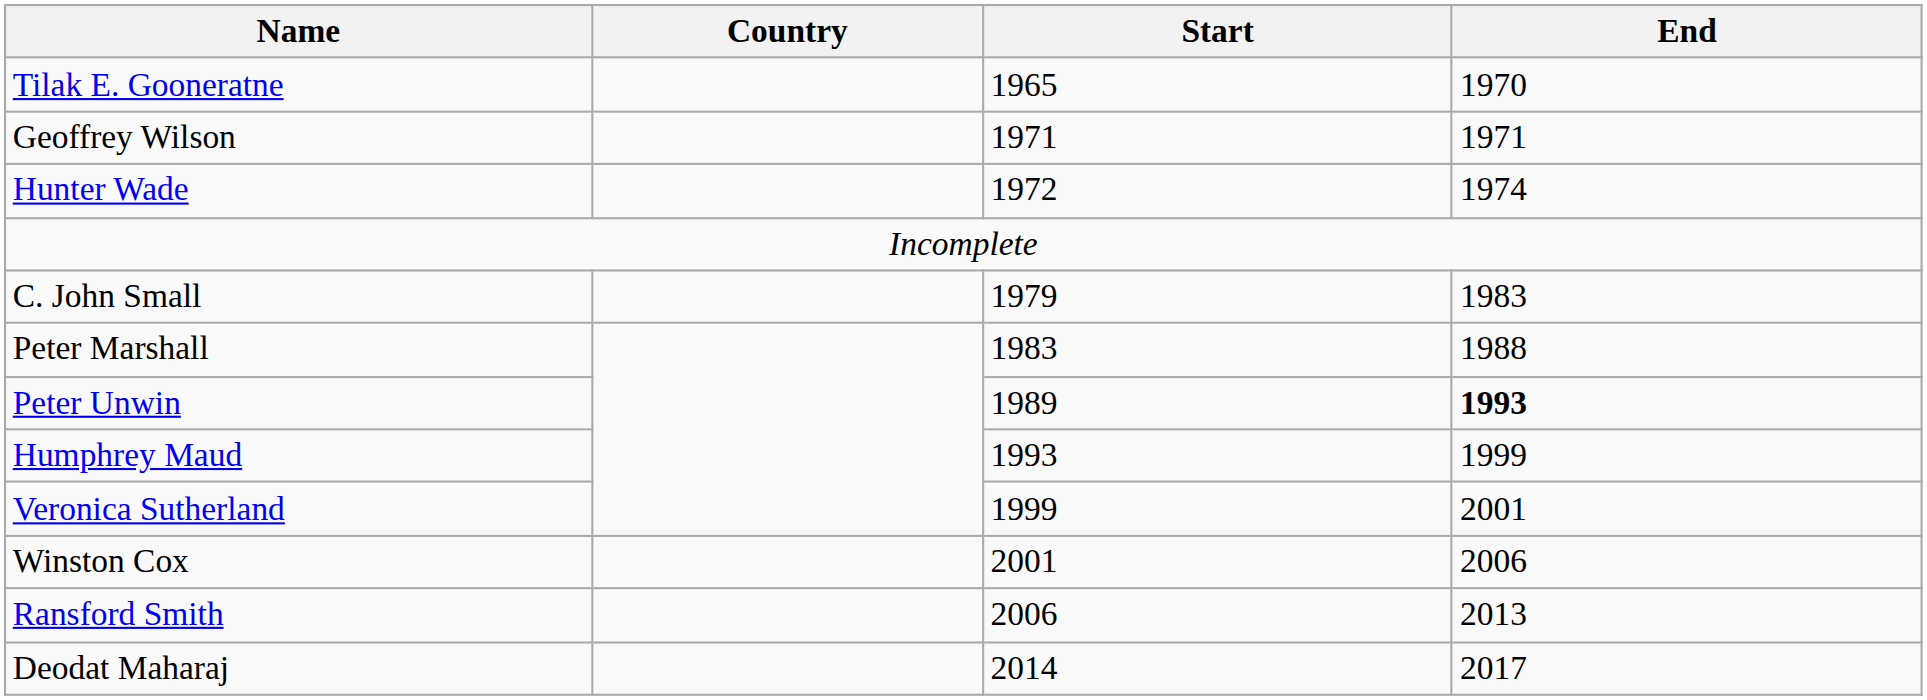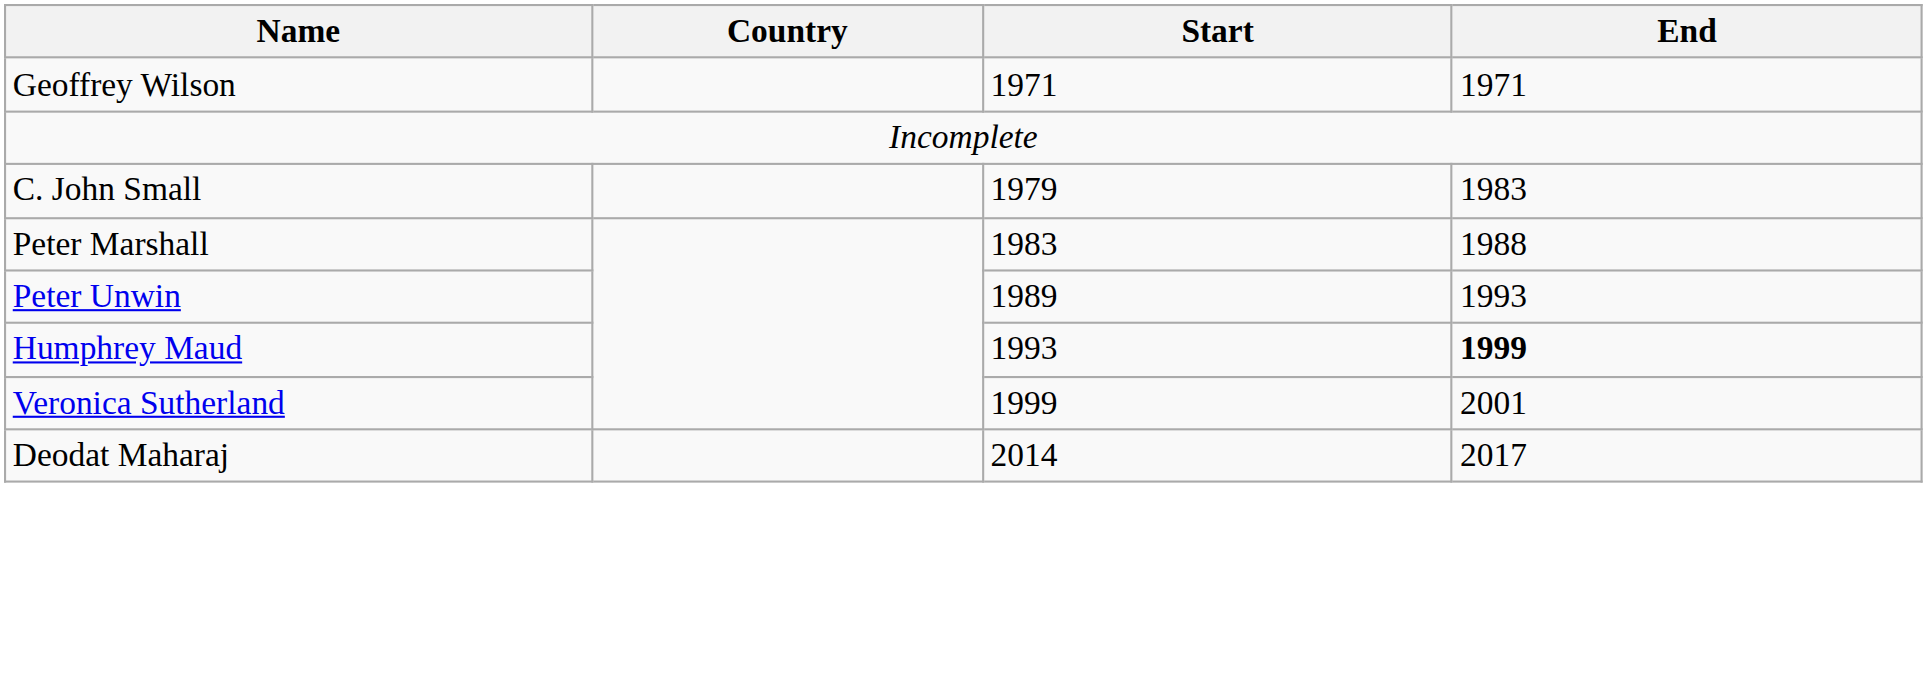 <table class="wikitable">
 <tr>
 <th width=15%>Name</th>
 <th width=10%>Country</th>
 <th width=12%>Start</th>
 <th width=12%>End</th>
 </tr>
 <tr>
-<td><a href='#'>Tilak E. Gooneratne</a></td>
-<td></td>
-<td>1965</td>
-<td>1970</td>
-</tr>
-<tr>
 <td>Geoffrey Wilson</td>
 <td></td>
 <td>1971</td>
 <td>1971</td>
-</tr>
-<tr>
-<td><a href='#'>Hunter Wade</a></td>
-<td></td>
-<td>1972</td>
-<td>1974</td>
 </tr>
 <tr>
 <td colspan=4 align=center><em>Incomplete</em></td>
 </tr>
 <tr>
 <td>C. John Small</td>
 <td></td>
 <td>1979</td>
 <td>1983</td>
 </tr>
 <tr>
 <td>Peter Marshall</td>
 <td rowspan="4"></td>
 <td>1983</td>
 <td>1988</td>
 </tr>
 <tr>
 <td><a href='#'>Peter Unwin</a></td>
 <td>1989</td>
-<td><strong>1993</strong></td>
+<td>1993</td>
 </tr>
 <tr>
 <td><a href='#'>Humphrey Maud</a></td>
 <td>1993</td>
-<td>1999</td>
+<td><strong>1999</strong></td>
 </tr>
 <tr>
 <td><a href='#'>Veronica Sutherland</a></td>
 <td>1999</td>
 <td>2001</td>
-</tr>
-<tr>
-<td>Winston Cox</td>
-<td></td>
-<td>2001</td>
-<td>2006</td>
-</tr>
-<tr>
-<td><a href='#'>Ransford Smith</a></td>
-<td></td>
-<td>2006</td>
-<td>2013</td>
 </tr>
 <tr>
 <td>Deodat Maharaj</td>
 <td></td>
 <td>2014</td>
 <td>2017</td>
 </tr>
 </table>
